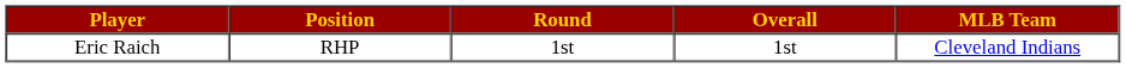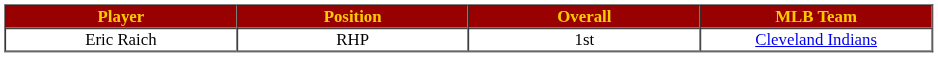 <table cellpadding="1" border="1" cellspacing="0" style="width:70%;">
 <tr>
 <th style="background:#990000; width:20%;color:#FFCC00;">Player</th>
 <th style="background:#990000; width:20%;color:#FFCC00;">Position</th>
-<th style="background:#990000; width:20%;color:#FFCC00;">Round</th>
 <th style="background:#990000; width:20%;color:#FFCC00;">Overall</th>
 <th style="background:#990000; width:20%;color:#FFCC00;">MLB Team</th>
 </tr>
 <tr style="text-align:center;">
 <td>Eric Raich</td>
 <td>RHP</td>
 <td>1st</td>
-<td>1st</td>
 <td><a href='#'>Cleveland Indians</a></td>
 </tr>
 </table>
